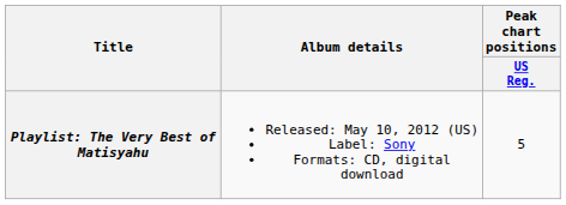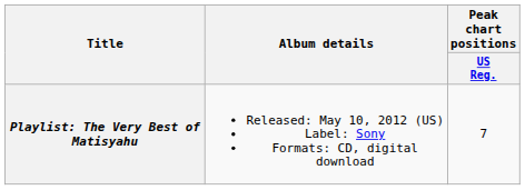 <table class="wikitable plainrowheaders" style="text-align:center;">
 <tr>
 <th scope="col" rowspan="2" style="width:16em;">Title</th>
 <th scope="col" rowspan="2" style="width:19.5em;">Album details</th>
 <th scope="col" colspan="1">Peak chart positions</th>
 </tr>
 <tr>
 <th scope="col" style="width:3em;font-size:90%;"><a href='#'>US<br>Reg.</a><br></th>
 </tr>
 <tr>
 <th scope="row"><em>Playlist: The Very Best of Matisyahu</em></th>
 <td><br><ul><li>Released: May 10, 2012 <span>(US)</span></li><li>Label: <a href='#'>Sony</a></li><li>Formats: CD, digital download</li></ul></td>
-<td>5</td>
+<td>7</td>
 </tr>
 </table>
